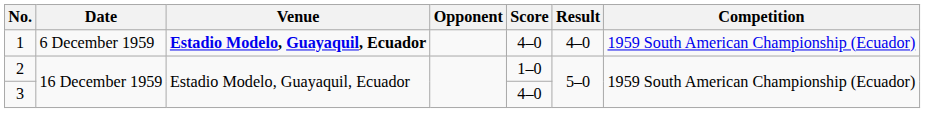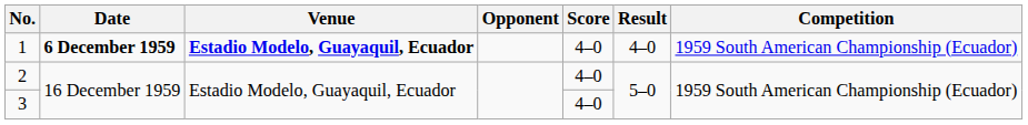 <table class="wikitable sortable">
 <tr>
 <th scope="col">No.</th>
 <th scope="col">Date</th>
 <th scope="col">Venue</th>
 <th scope="col">Opponent</th>
 <th scope="col">Score</th>
 <th scope="col">Result</th>
 <th scope="col">Competition</th>
 </tr>
 <tr>
 <td align="center">1</td>
-<td>6 December 1959</td>
+<td><strong>6 December 1959</strong></td>
 <td><strong><a href='#'>Estadio Modelo</a>, <a href='#'>Guayaquil</a>, Ecuador</strong></td>
 <td></td>
 <td align="center">4–0</td>
 <td align="center">4–0</td>
 <td><a href='#'>1959 South American Championship (Ecuador)</a></td>
 </tr>
 <tr>
 <td align="center">2</td>
 <td rowspan="2">16 December 1959</td>
 <td rowspan="2">Estadio Modelo, Guayaquil, Ecuador</td>
 <td rowspan="2"></td>
-<td align="center">1–0</td>
+<td align="center">4–0</td>
 <td rowspan="2" style="text-align:center">5–0</td>
 <td rowspan="2">1959 South American Championship (Ecuador)</td>
 </tr>
 <tr>
 <td align="center">3</td>
 <td align="center">4–0</td>
 </tr>
 </table>
